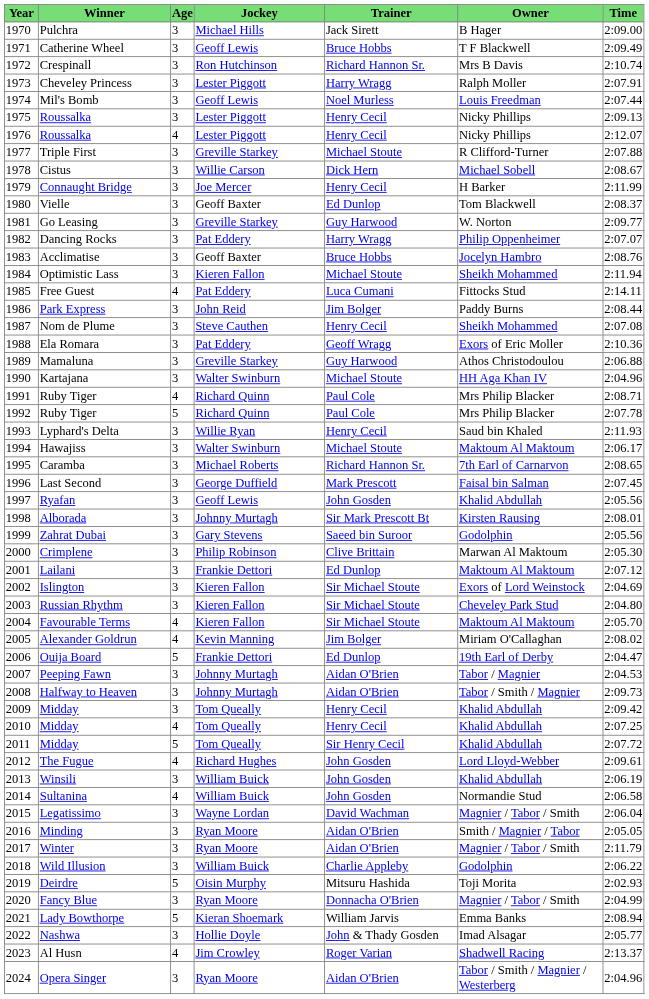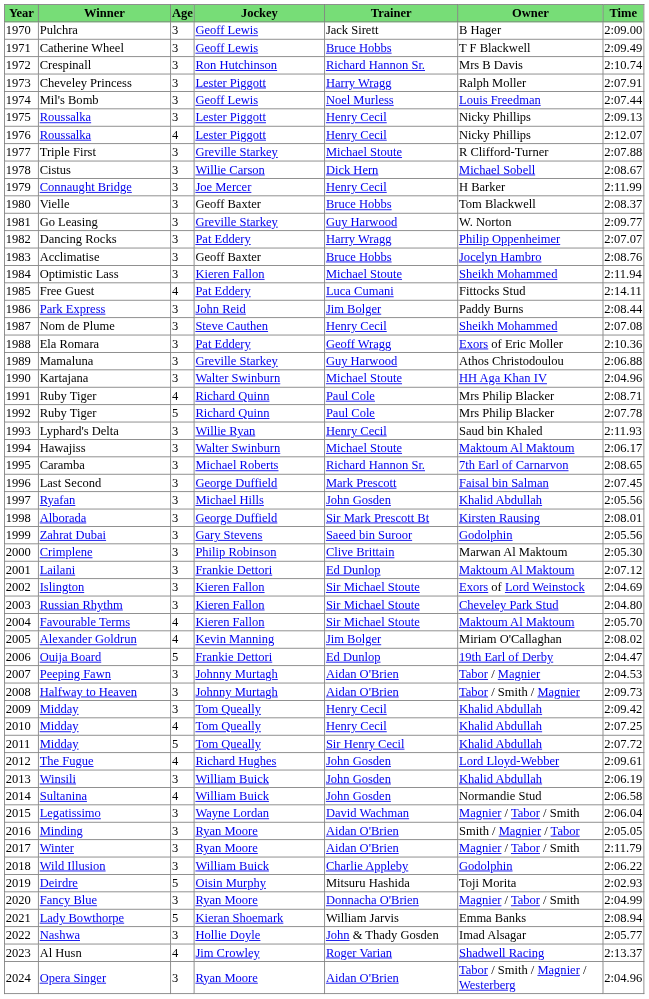 <table class = "sortable" | border="1" style="border-collapse: collapse; font-size:90%">
 <tr bgcolor="#77dd77" align="center">
 <th style="width:36px;">Year</th>
 <th style="width:149px;">Winner</th>
 <th>Age</th>
 <th style="width:147px;">Jockey</th>
 <th style="width:150px;">Trainer</th>
 <th style="width:164px;">Owner</th>
 <th>Time</th>
 </tr>
 <tr>
 <td>1970</td>
 <td>Pulchra</td>
 <td>3</td>
-<td><a href='#'>Michael Hills</a></td>
+<td><a href='#'>Geoff Lewis</a></td>
 <td>Jack Sirett</td>
 <td>B Hager</td>
 <td>2:09.00</td>
 </tr>
 <tr>
 <td>1971</td>
 <td>Catherine Wheel</td>
 <td>3</td>
 <td><a href='#'>Geoff Lewis</a></td>
 <td><a href='#'>Bruce Hobbs</a></td>
 <td>T F Blackwell</td>
 <td>2:09.49</td>
 </tr>
 <tr>
 <td>1972</td>
 <td>Crespinall</td>
 <td>3</td>
 <td><a href='#'>Ron Hutchinson</a></td>
 <td><a href='#'>Richard Hannon Sr.</a></td>
 <td>Mrs B Davis</td>
 <td>2:10.74</td>
 </tr>
 <tr>
 <td>1973</td>
 <td>Cheveley Princess</td>
 <td>3</td>
 <td><a href='#'>Lester Piggott</a></td>
 <td><a href='#'>Harry Wragg</a></td>
 <td>Ralph Moller</td>
 <td>2:07.91</td>
 </tr>
 <tr>
 <td>1974</td>
 <td>Mil's Bomb</td>
 <td>3</td>
 <td><a href='#'>Geoff Lewis</a></td>
 <td><a href='#'>Noel Murless</a></td>
 <td><a href='#'>Louis Freedman</a></td>
 <td>2:07.44</td>
 </tr>
 <tr>
 <td>1975</td>
 <td><a href='#'>Roussalka</a></td>
 <td>3</td>
 <td><a href='#'>Lester Piggott</a></td>
 <td><a href='#'>Henry Cecil</a></td>
 <td>Nicky Phillips</td>
 <td>2:09.13</td>
 </tr>
 <tr>
 <td>1976</td>
 <td><a href='#'>Roussalka</a></td>
 <td>4</td>
 <td><a href='#'>Lester Piggott</a></td>
 <td><a href='#'>Henry Cecil</a></td>
 <td>Nicky Phillips</td>
 <td>2:12.07</td>
 </tr>
 <tr>
 <td>1977</td>
 <td>Triple First</td>
 <td>3</td>
 <td><a href='#'>Greville Starkey</a></td>
 <td><a href='#'>Michael Stoute</a></td>
 <td>R Clifford-Turner</td>
 <td>2:07.88</td>
 </tr>
 <tr>
 <td>1978</td>
 <td>Cistus</td>
 <td>3</td>
 <td><a href='#'>Willie Carson</a></td>
 <td><a href='#'>Dick Hern</a></td>
 <td><a href='#'>Michael Sobell</a></td>
 <td>2:08.67</td>
 </tr>
 <tr>
 <td>1979</td>
 <td><a href='#'>Connaught Bridge</a></td>
 <td>3</td>
 <td><a href='#'>Joe Mercer</a></td>
 <td><a href='#'>Henry Cecil</a></td>
 <td>H Barker</td>
 <td>2:11.99</td>
 </tr>
 <tr>
 <td>1980</td>
 <td>Vielle</td>
 <td>3</td>
 <td>Geoff Baxter</td>
-<td><a href='#'>Ed Dunlop</a></td>
+<td><a href='#'>Bruce Hobbs</a></td>
 <td>Tom Blackwell</td>
 <td>2:08.37</td>
 </tr>
 <tr>
 <td>1981</td>
 <td>Go Leasing</td>
 <td>3</td>
 <td><a href='#'>Greville Starkey</a></td>
 <td><a href='#'>Guy Harwood</a></td>
 <td>W. Norton</td>
 <td>2:09.77</td>
 </tr>
 <tr>
 <td>1982</td>
 <td>Dancing Rocks</td>
 <td>3</td>
 <td><a href='#'>Pat Eddery</a></td>
 <td><a href='#'>Harry Wragg</a></td>
 <td><a href='#'>Philip Oppenheimer</a></td>
 <td>2:07.07</td>
 </tr>
 <tr>
 <td>1983</td>
 <td>Acclimatise</td>
 <td>3</td>
 <td>Geoff Baxter</td>
 <td><a href='#'>Bruce Hobbs</a></td>
 <td><a href='#'>Jocelyn Hambro</a></td>
 <td>2:08.76</td>
 </tr>
 <tr>
 <td>1984</td>
 <td>Optimistic Lass</td>
 <td>3</td>
 <td><a href='#'>Kieren Fallon</a></td>
 <td><a href='#'>Michael Stoute</a></td>
 <td><a href='#'>Sheikh Mohammed</a></td>
 <td>2:11.94</td>
 </tr>
 <tr>
 <td>1985</td>
 <td>Free Guest</td>
 <td>4</td>
 <td><a href='#'>Pat Eddery</a></td>
 <td><a href='#'>Luca Cumani</a></td>
 <td>Fittocks Stud</td>
 <td>2:14.11</td>
 </tr>
 <tr>
 <td>1986</td>
 <td><a href='#'>Park Express</a></td>
 <td>3</td>
 <td><a href='#'>John Reid</a></td>
 <td><a href='#'>Jim Bolger</a></td>
 <td>Paddy Burns</td>
 <td>2:08.44</td>
 </tr>
 <tr>
 <td>1987</td>
 <td>Nom de Plume</td>
 <td>3</td>
 <td><a href='#'>Steve Cauthen</a></td>
 <td><a href='#'>Henry Cecil</a></td>
 <td><a href='#'>Sheikh Mohammed</a></td>
 <td>2:07.08</td>
 </tr>
 <tr>
 <td>1988</td>
 <td>Ela Romara</td>
 <td>3</td>
 <td><a href='#'>Pat Eddery</a></td>
 <td><a href='#'>Geoff Wragg</a></td>
 <td><a href='#'>Exors</a> of Eric Moller</td>
 <td>2:10.36</td>
 </tr>
 <tr>
 <td>1989</td>
 <td>Mamaluna</td>
 <td>3</td>
 <td><a href='#'>Greville Starkey</a></td>
 <td><a href='#'>Guy Harwood</a></td>
 <td>Athos Christodoulou</td>
 <td>2:06.88</td>
 </tr>
 <tr>
 <td>1990</td>
 <td>Kartajana</td>
 <td>3</td>
 <td><a href='#'>Walter Swinburn</a></td>
 <td><a href='#'>Michael Stoute</a></td>
 <td><a href='#'>HH Aga Khan IV</a></td>
 <td>2:04.96</td>
 </tr>
 <tr>
 <td>1991</td>
 <td>Ruby Tiger</td>
 <td>4</td>
 <td><a href='#'>Richard Quinn</a></td>
 <td><a href='#'>Paul Cole</a></td>
 <td>Mrs Philip Blacker</td>
 <td>2:08.71</td>
 </tr>
 <tr>
 <td>1992</td>
 <td>Ruby Tiger</td>
 <td>5</td>
 <td><a href='#'>Richard Quinn</a></td>
 <td><a href='#'>Paul Cole</a></td>
 <td>Mrs Philip Blacker</td>
 <td>2:07.78</td>
 </tr>
 <tr>
 <td>1993</td>
 <td>Lyphard's Delta</td>
 <td>3</td>
 <td><a href='#'>Willie Ryan</a></td>
 <td><a href='#'>Henry Cecil</a></td>
 <td>Saud bin Khaled</td>
 <td>2:11.93</td>
 </tr>
 <tr>
 <td>1994</td>
 <td>Hawajiss</td>
 <td>3</td>
 <td><a href='#'>Walter Swinburn</a></td>
 <td><a href='#'>Michael Stoute</a></td>
 <td><a href='#'>Maktoum Al Maktoum</a></td>
 <td>2:06.17</td>
 </tr>
 <tr>
 <td>1995</td>
 <td>Caramba</td>
 <td>3</td>
 <td><a href='#'>Michael Roberts</a></td>
 <td><a href='#'>Richard Hannon Sr.</a></td>
 <td><a href='#'>7th Earl of Carnarvon</a></td>
 <td>2:08.65</td>
 </tr>
 <tr>
 <td>1996</td>
 <td>Last Second</td>
 <td>3</td>
 <td><a href='#'>George Duffield</a></td>
 <td><a href='#'>Mark Prescott</a></td>
 <td><a href='#'>Faisal bin Salman</a></td>
 <td>2:07.45</td>
 </tr>
 <tr>
 <td>1997</td>
 <td><a href='#'>Ryafan</a></td>
 <td>3</td>
-<td><a href='#'>Geoff Lewis</a></td>
+<td><a href='#'>Michael Hills</a></td>
 <td><a href='#'>John Gosden</a></td>
 <td><a href='#'>Khalid Abdullah</a></td>
 <td>2:05.56</td>
 </tr>
 <tr>
 <td>1998</td>
 <td><a href='#'>Alborada</a></td>
 <td>3</td>
-<td><a href='#'>Johnny Murtagh</a></td>
+<td><a href='#'>George Duffield</a></td>
 <td><a href='#'>Sir Mark Prescott Bt</a></td>
 <td><a href='#'>Kirsten Rausing</a></td>
 <td>2:08.01</td>
 </tr>
 <tr>
 <td>1999</td>
 <td><a href='#'>Zahrat Dubai</a></td>
 <td>3</td>
 <td><a href='#'>Gary Stevens</a></td>
 <td><a href='#'>Saeed bin Suroor</a></td>
 <td><a href='#'>Godolphin</a></td>
 <td>2:05.56</td>
 </tr>
 <tr>
 <td>2000</td>
 <td><a href='#'>Crimplene</a></td>
 <td>3</td>
 <td><a href='#'>Philip Robinson</a></td>
 <td><a href='#'>Clive Brittain</a></td>
 <td>Marwan Al Maktoum</td>
 <td>2:05.30</td>
 </tr>
 <tr>
 <td>2001</td>
 <td><a href='#'>Lailani</a></td>
 <td>3</td>
 <td><a href='#'>Frankie Dettori</a></td>
 <td><a href='#'>Ed Dunlop</a></td>
 <td><a href='#'>Maktoum Al Maktoum</a></td>
 <td>2:07.12</td>
 </tr>
 <tr>
 <td>2002</td>
 <td><a href='#'>Islington</a></td>
 <td>3</td>
 <td><a href='#'>Kieren Fallon</a></td>
 <td><a href='#'>Sir Michael Stoute</a></td>
 <td><a href='#'>Exors</a> of <a href='#'>Lord Weinstock</a></td>
 <td>2:04.69</td>
 </tr>
 <tr>
 <td>2003</td>
 <td><a href='#'>Russian Rhythm</a></td>
 <td>3</td>
 <td><a href='#'>Kieren Fallon</a></td>
 <td><a href='#'>Sir Michael Stoute</a></td>
 <td><a href='#'>Cheveley Park Stud</a></td>
 <td>2:04.80</td>
 </tr>
 <tr>
 <td>2004</td>
 <td><a href='#'>Favourable Terms</a></td>
 <td>4</td>
 <td><a href='#'>Kieren Fallon</a></td>
 <td><a href='#'>Sir Michael Stoute</a></td>
 <td><a href='#'>Maktoum Al Maktoum</a></td>
 <td>2:05.70</td>
 </tr>
 <tr>
 <td>2005</td>
 <td><a href='#'>Alexander Goldrun</a></td>
 <td>4</td>
 <td><a href='#'>Kevin Manning</a></td>
 <td><a href='#'>Jim Bolger</a></td>
 <td>Miriam O'Callaghan</td>
 <td>2:08.02</td>
 </tr>
 <tr>
 <td>2006</td>
 <td><a href='#'>Ouija Board</a></td>
 <td>5</td>
 <td><a href='#'>Frankie Dettori</a></td>
 <td><a href='#'>Ed Dunlop</a></td>
 <td><a href='#'>19th Earl of Derby</a></td>
 <td>2:04.47</td>
 </tr>
 <tr>
 <td>2007</td>
 <td><a href='#'>Peeping Fawn</a></td>
 <td>3</td>
 <td><a href='#'>Johnny Murtagh</a></td>
 <td><a href='#'>Aidan O'Brien</a></td>
 <td><a href='#'>Tabor</a> / <a href='#'>Magnier</a></td>
 <td>2:04.53</td>
 </tr>
 <tr>
 <td>2008</td>
 <td><a href='#'>Halfway to Heaven</a></td>
 <td>3</td>
 <td><a href='#'>Johnny Murtagh</a></td>
 <td><a href='#'>Aidan O'Brien</a></td>
 <td><a href='#'>Tabor</a> / Smith  / <a href='#'>Magnier</a></td>
 <td>2:09.73</td>
 </tr>
 <tr>
 <td>2009</td>
 <td><a href='#'>Midday</a></td>
 <td>3</td>
 <td><a href='#'>Tom Queally</a></td>
 <td><a href='#'>Henry Cecil</a></td>
 <td><a href='#'>Khalid Abdullah</a></td>
 <td>2:09.42</td>
 </tr>
 <tr>
 <td>2010</td>
 <td><a href='#'>Midday</a></td>
 <td>4</td>
 <td><a href='#'>Tom Queally</a></td>
 <td><a href='#'>Henry Cecil</a></td>
 <td><a href='#'>Khalid Abdullah</a></td>
 <td>2:07.25</td>
 </tr>
 <tr>
 <td>2011</td>
 <td><a href='#'>Midday</a></td>
 <td>5</td>
 <td><a href='#'>Tom Queally</a></td>
 <td><a href='#'>Sir Henry Cecil</a></td>
 <td><a href='#'>Khalid Abdullah</a></td>
 <td>2:07.72</td>
 </tr>
 <tr>
 <td>2012</td>
 <td><a href='#'>The Fugue</a></td>
 <td>4</td>
 <td><a href='#'>Richard Hughes</a></td>
 <td><a href='#'>John Gosden</a></td>
 <td><a href='#'>Lord Lloyd-Webber</a></td>
 <td>2:09.61</td>
 </tr>
 <tr>
 <td>2013</td>
 <td><a href='#'>Winsili</a></td>
 <td>3</td>
 <td><a href='#'>William Buick</a></td>
 <td><a href='#'>John Gosden</a></td>
 <td><a href='#'>Khalid Abdullah</a></td>
 <td>2:06.19</td>
 </tr>
 <tr>
 <td>2014</td>
 <td><a href='#'>Sultanina</a></td>
 <td>4</td>
 <td><a href='#'>William Buick</a></td>
 <td><a href='#'>John Gosden</a></td>
 <td>Normandie Stud</td>
 <td>2:06.58</td>
 </tr>
 <tr>
 <td>2015</td>
 <td><a href='#'>Legatissimo</a></td>
 <td>3</td>
 <td><a href='#'>Wayne Lordan</a></td>
 <td><a href='#'>David Wachman</a></td>
 <td><a href='#'>Magnier</a> / <a href='#'>Tabor</a> / Smith </td>
 <td>2:06.04</td>
 </tr>
 <tr>
 <td>2016</td>
 <td><a href='#'>Minding</a></td>
 <td>3</td>
 <td><a href='#'>Ryan Moore</a></td>
 <td><a href='#'>Aidan O'Brien</a></td>
 <td>Smith  / <a href='#'>Magnier</a> / <a href='#'>Tabor</a></td>
 <td>2:05.05</td>
 </tr>
 <tr>
 <td>2017</td>
 <td><a href='#'>Winter</a></td>
 <td>3</td>
 <td><a href='#'>Ryan Moore</a></td>
 <td><a href='#'>Aidan O'Brien</a></td>
 <td><a href='#'>Magnier</a> / <a href='#'>Tabor</a> / Smith </td>
 <td>2:11.79</td>
 </tr>
 <tr>
 <td>2018</td>
 <td><a href='#'>Wild Illusion</a></td>
 <td>3</td>
 <td><a href='#'>William Buick</a></td>
 <td><a href='#'>Charlie Appleby</a></td>
 <td><a href='#'>Godolphin</a></td>
 <td>2:06.22</td>
 </tr>
 <tr>
 <td>2019</td>
 <td><a href='#'>Deirdre</a></td>
 <td>5</td>
 <td><a href='#'>Oisin Murphy</a></td>
 <td>Mitsuru Hashida</td>
 <td>Toji Morita</td>
 <td>2:02.93</td>
 </tr>
 <tr>
 <td>2020</td>
 <td><a href='#'>Fancy Blue</a></td>
 <td>3</td>
 <td><a href='#'>Ryan Moore</a></td>
 <td><a href='#'>Donnacha O'Brien</a></td>
 <td><a href='#'>Magnier</a> / <a href='#'>Tabor</a> / Smith </td>
 <td>2:04.99</td>
 </tr>
 <tr>
 <td>2021</td>
 <td><a href='#'>Lady Bowthorpe</a></td>
 <td>5</td>
 <td><a href='#'>Kieran Shoemark</a></td>
 <td>William Jarvis</td>
 <td>Emma Banks</td>
 <td>2:08.94</td>
 </tr>
 <tr>
 <td>2022</td>
 <td><a href='#'>Nashwa</a></td>
 <td>3</td>
 <td><a href='#'>Hollie Doyle</a></td>
 <td><a href='#'>John</a> & Thady Gosden</td>
 <td>Imad Alsagar</td>
 <td>2:05.77</td>
 </tr>
 <tr>
 <td>2023</td>
 <td>Al Husn</td>
 <td>4</td>
 <td><a href='#'>Jim Crowley</a></td>
 <td><a href='#'>Roger Varian</a></td>
 <td><a href='#'>Shadwell Racing</a></td>
 <td>2:13.37</td>
 </tr>
 <tr>
 <td>2024</td>
 <td><a href='#'>Opera Singer</a></td>
 <td>3</td>
 <td><a href='#'>Ryan Moore</a></td>
 <td><a href='#'>Aidan O'Brien</a></td>
 <td><a href='#'>Tabor</a> / Smith / <a href='#'>Magnier</a> / <a href='#'>Westerberg</a></td>
 <td>2:04.96</td>
 </tr>
 </table>
